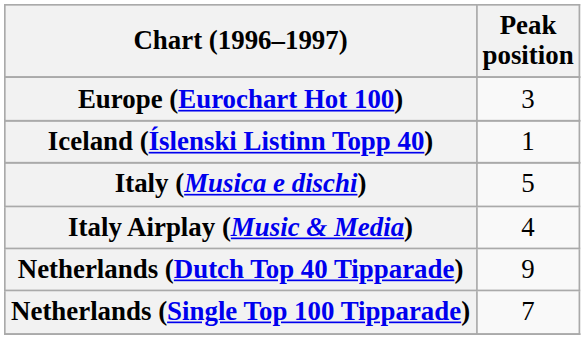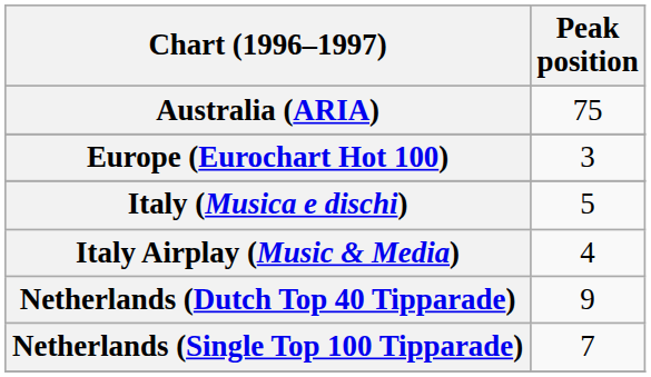 <table class="wikitable sortable plainrowheaders" style="text-align:center">
 <tr>
 <th scope="col">Chart (1996–1997)</th>
 <th scope="col">Peak<br>position</th>
+</tr>
+<tr>
+<th scope="row">Australia (<a href='#'>ARIA</a>)</th>
+<td>75</td>
 </tr>
 <tr>
 </tr>
 <tr>
 </tr>
 <tr>
 </tr>
 <tr>
 <th scope="row">Europe (<a href='#'>Eurochart Hot 100</a>)</th>
 <td>3</td>
 </tr>
 <tr>
 </tr>
 <tr>
 </tr>
 <tr>
-</tr>
-<tr>
-<th scope="row">Iceland (<a href='#'>Íslenski Listinn Topp 40</a>)</th>
-<td>1</td>
 </tr>
 <tr>
 </tr>
 <tr>
 <th scope="row">Italy (<em><a href='#'>Musica e dischi</a></em>)</th>
 <td>5</td>
 </tr>
 <tr>
 <th scope="row">Italy Airplay (<em><a href='#'>Music & Media</a></em>)</th>
 <td>4</td>
 </tr>
 <tr>
 <th scope="row">Netherlands (<a href='#'>Dutch Top 40 Tipparade</a>)</th>
 <td>9</td>
 </tr>
 <tr>
 <th scope="row">Netherlands (<a href='#'>Single Top 100 Tipparade</a>)</th>
 <td>7</td>
 </tr>
 <tr>
 </tr>
 <tr>
 </tr>
 <tr>
 </tr>
 <tr>
 </tr>
 <tr>
 </tr>
 <tr>
 </tr>
 <tr>
 </tr>
 <tr>
 </tr>
 <tr>
 </tr>
 </table>
